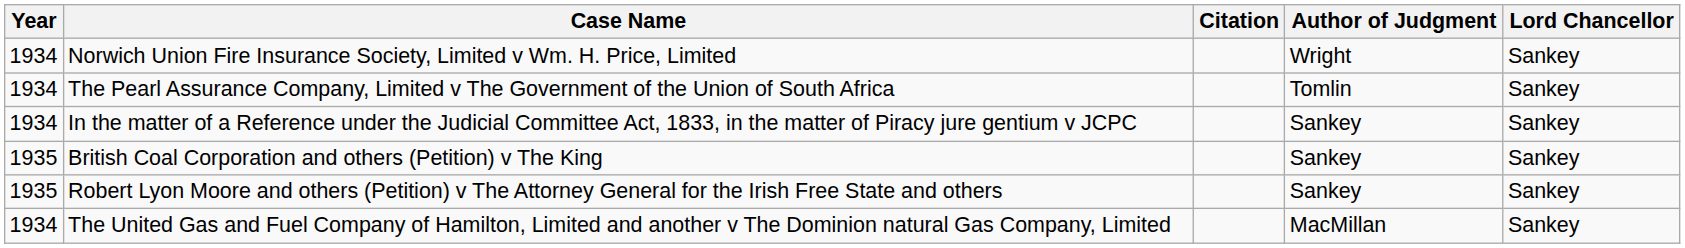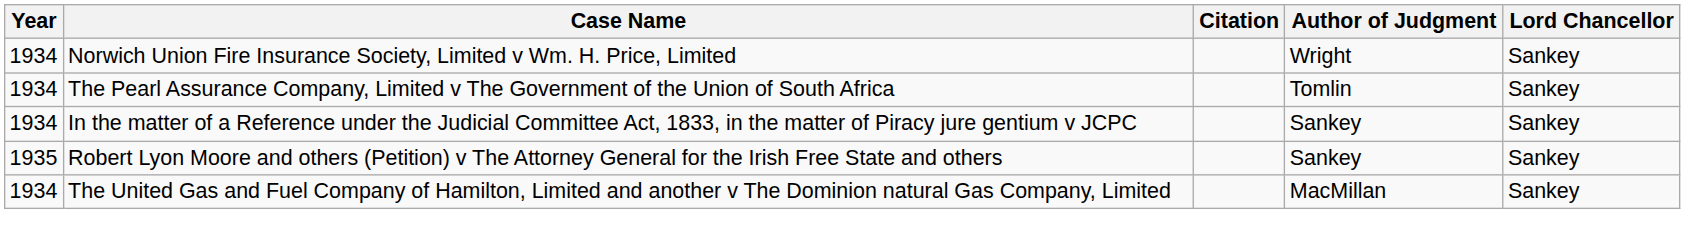 <table class="wikitable sortable" width=99%>
 <tr>
 <th>Year</th>
 <th>Case Name</th>
 <th>Citation</th>
 <th>Author of Judgment</th>
 <th>Lord Chancellor</th>
 </tr>
 <tr>
 <td>1934</td>
 <td>Norwich Union Fire Insurance Society, Limited v Wm. H. Price, Limited</td>
 <td></td>
 <td>Wright</td>
 <td>Sankey</td>
 </tr>
 <tr>
 <td>1934</td>
 <td>The Pearl Assurance Company, Limited v The Government of the Union of South Africa</td>
 <td></td>
 <td>Tomlin</td>
 <td>Sankey</td>
 </tr>
 <tr>
 <td>1934</td>
 <td>In the matter of a Reference under the Judicial Committee Act, 1833, in the matter of Piracy jure gentium v JCPC</td>
 <td></td>
 <td>Sankey</td>
 <td>Sankey</td>
 </tr>
 <tr>
 <td>1935</td>
-<td>British Coal Corporation and others (Petition) v The King</td>
-<td></td>
-<td>Sankey</td>
-<td>Sankey</td>
-</tr>
-<tr>
-<td>1935</td>
 <td>Robert Lyon Moore and others (Petition) v The Attorney General for the Irish Free State and others</td>
 <td></td>
 <td>Sankey</td>
 <td>Sankey</td>
 </tr>
 <tr>
 <td>1934</td>
 <td>The United Gas and Fuel Company of Hamilton, Limited and another v The Dominion natural Gas Company, Limited</td>
 <td></td>
 <td>MacMillan</td>
 <td>Sankey</td>
 </tr>
 </table>
